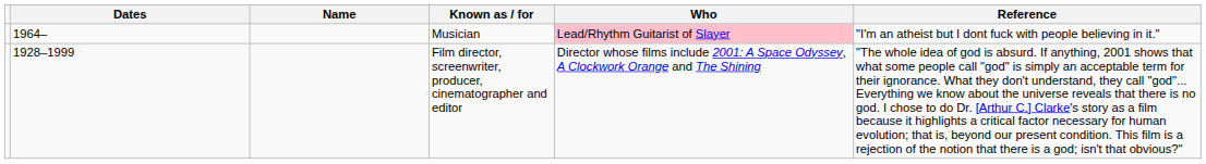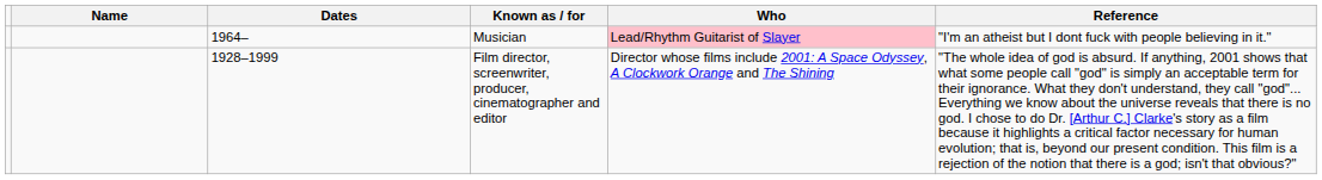 <table class="wikitable sortable">
 <tr style="vertical-align:top; text-align:left;">
 <td></td>
+<th style="width:15%;">Name</th>
 <th class="unsortable"! style="width:20%;">Dates</th>
-<th style="width:15%;">Name</th>
 <th>Known as / for</th>
 <th style="width:25%;">Who</th>
 <th class="unsortable">Reference</th>
 </tr>
 <tr valign="top">
 <td></td>
+<td></td>
 <td>1964–</td>
-<td></td>
 <td>Musician</td>
 <td style="background: pink;">Lead/Rhythm Guitarist of <a href='#'>Slayer</a></td>
 <td>"I'm an atheist but I dont fuck with people believing in it."</td>
 </tr>
 <tr valign="top">
 <td></td>
+<td></td>
 <td>1928–1999</td>
-<td></td>
 <td>Film director, screenwriter, producer, cinematographer and editor</td>
 <td>Director whose films include <em><a href='#'>2001: A Space Odyssey</a></em>, <em><a href='#'>A Clockwork Orange</a></em> and <em><a href='#'>The Shining</a></em></td>
 <td>"The whole idea of god is absurd. If anything, 2001 shows that what some people call "god" is simply an acceptable term for their ignorance. What they don't understand, they call "god"... Everything we know about the universe reveals that there is no god. I chose to do Dr. <a href='#'>[Arthur C.] Clarke</a>'s story as a film because it highlights a critical factor necessary for human evolution; that is, beyond our present condition. This film is a rejection of the notion that there is a god; isn't that obvious?"</td>
 </tr>
 </table>
